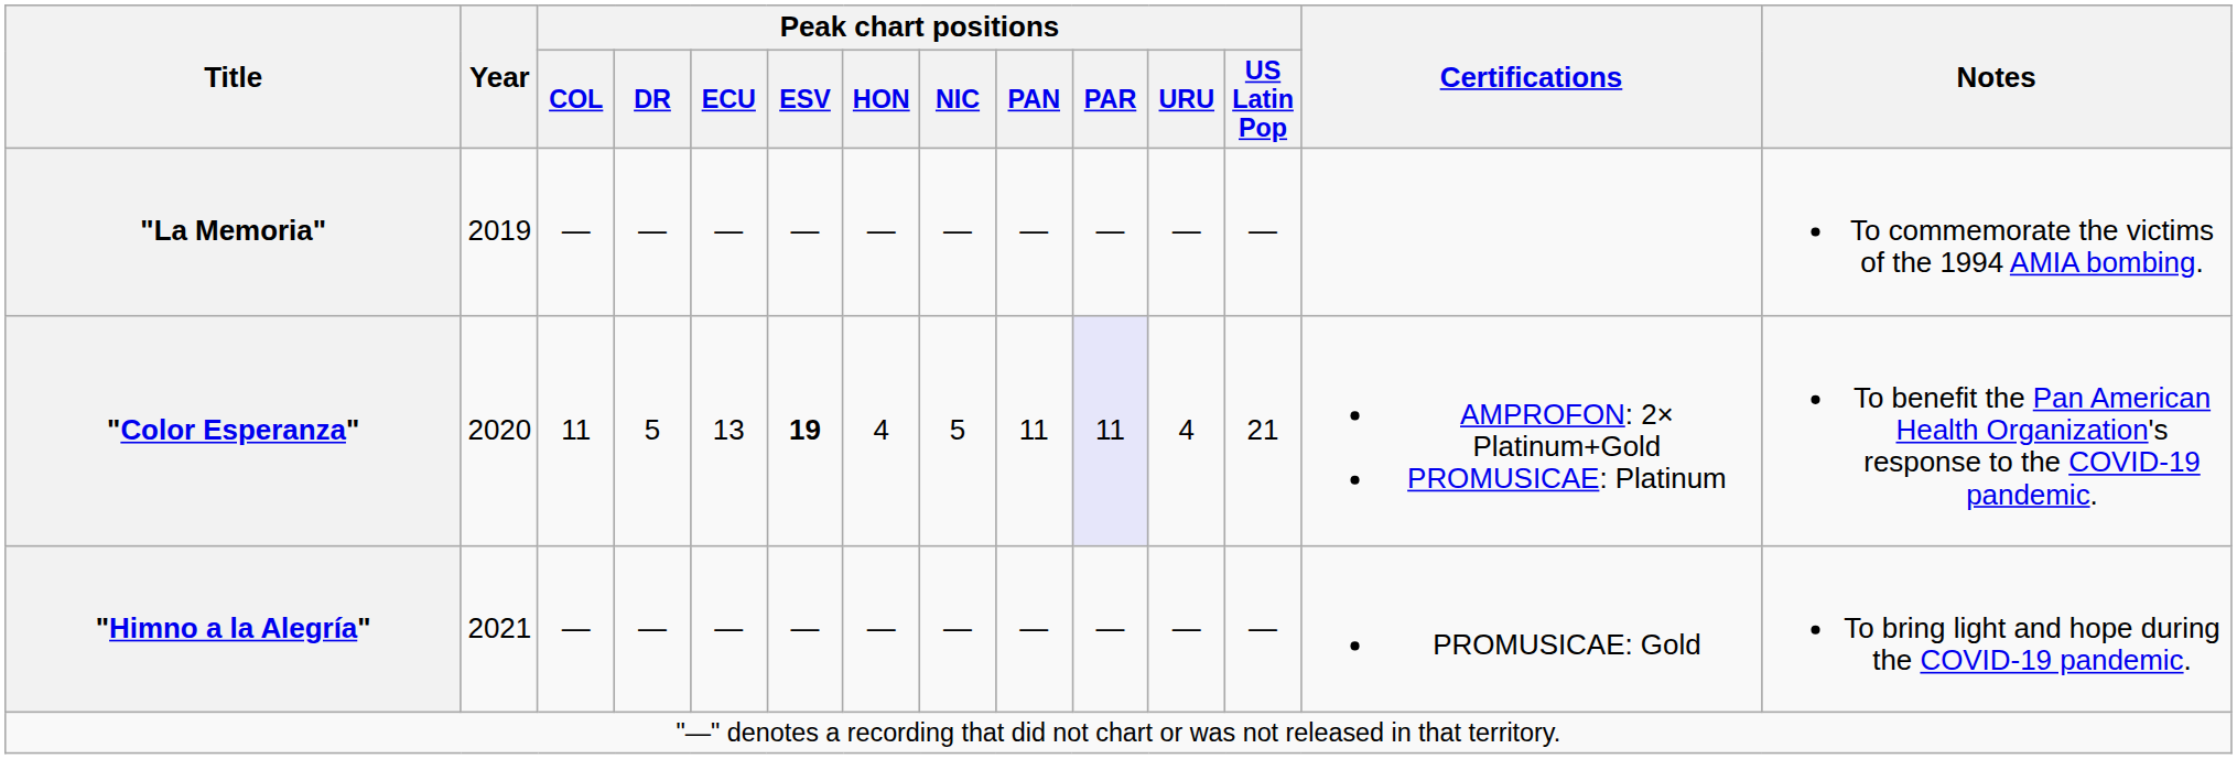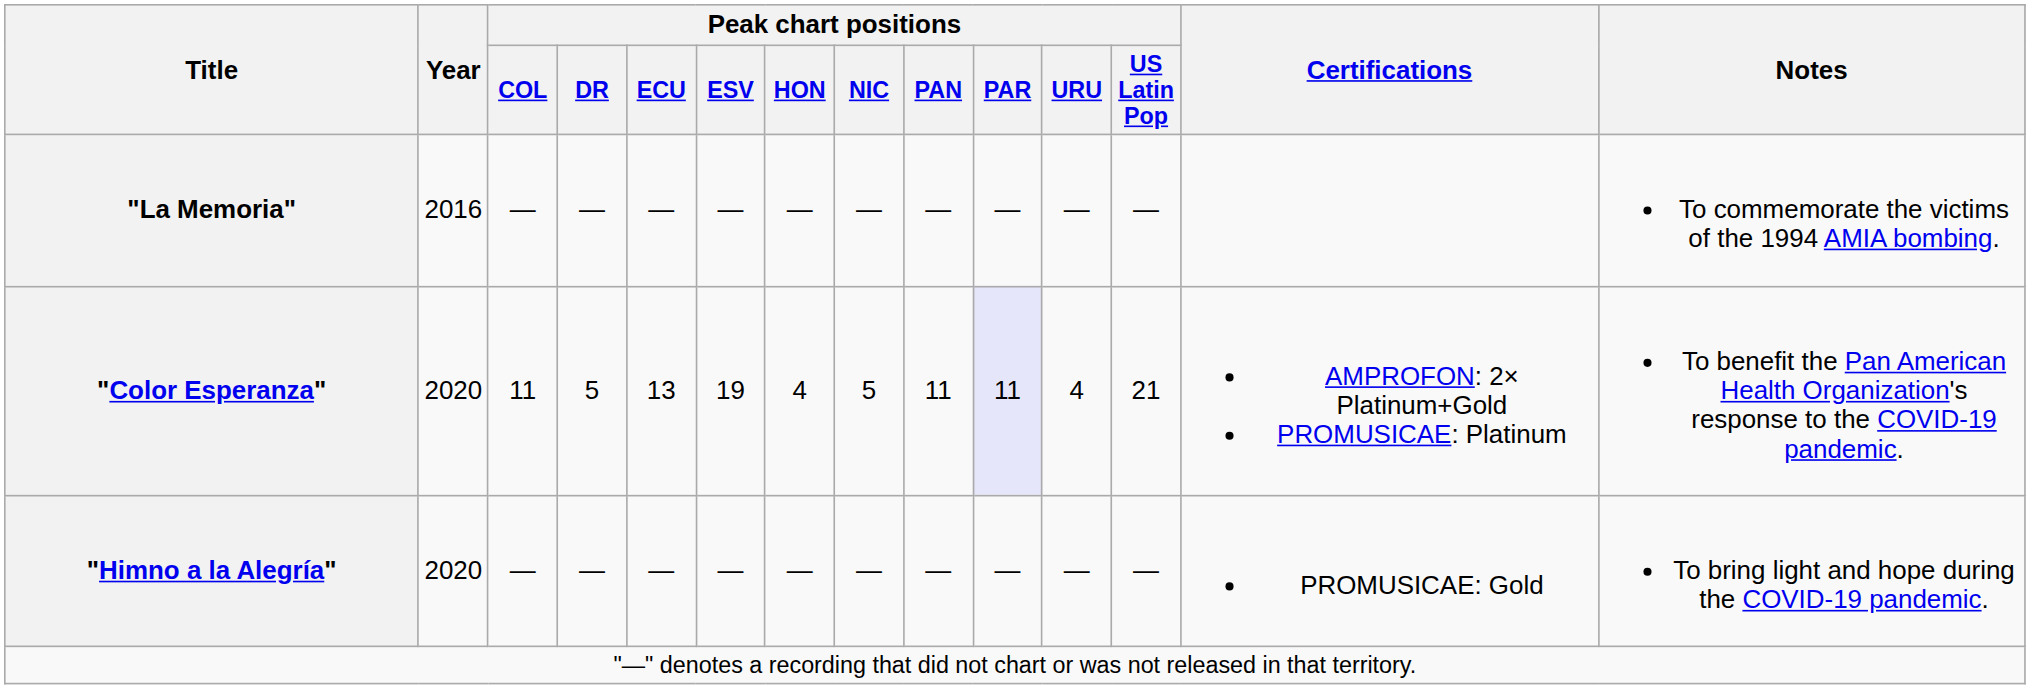 <table class="wikitable plainrowheaders" style="text-align:center;">
 <tr>
 <th scope="col" rowspan="2" style="width:15.5em;">Title</th>
 <th scope="col" rowspan="2" style="width:1em;">Year</th>
 <th scope="col" colspan="10">Peak chart positions</th>
 <th scope="col" rowspan="2"><a href='#'>Certifications</a></th>
 <th scope="col" rowspan="2" style="width:16em;">Notes</th>
 </tr>
 <tr>
 <th scope="col" style="width:2.5em;font-size:90%;"><a href='#'>COL</a><br></th>
 <th scope="col" style="width:2.5em;font-size:90%;"><a href='#'>DR</a><br></th>
 <th scope="col" style="width:2.5em;font-size:90%;"><a href='#'>ECU</a><br></th>
 <th scope="col" style="width:2.5em;font-size:90%;"><a href='#'>ESV</a><br></th>
 <th scope="col" style="width:2.5em;font-size:90%;"><a href='#'>HON</a><br></th>
 <th scope="col" style="width:2.5em;font-size:90%;"><a href='#'>NIC</a><br></th>
 <th scope="col" style="width:2.5em;font-size:90%;"><a href='#'>PAN</a><br></th>
 <th scope="col" style="width:2.5em;font-size:90%;"><a href='#'>PAR</a><br></th>
 <th scope="col" style="width:2.5em;font-size:90%;"><a href='#'>URU</a><br></th>
 <th scope="col" style="width:2.5em;font-size:90%;"><a href='#'>US<br>Latin<br>Pop</a><br></th>
 </tr>
 <tr>
 <th scope="row">"La Memoria"<br></th>
-<td>2019</td>
+<td>2016</td>
 <td>—</td>
 <td>—</td>
 <td>—</td>
 <td>—</td>
 <td>—</td>
 <td>—</td>
 <td>—</td>
 <td>—</td>
 <td>—</td>
 <td>—</td>
 <td></td>
 <td><br><ul><li>To commemorate the victims of the 1994 <a href='#'>AMIA bombing</a>.</li></ul></td>
 </tr>
 <tr>
 <th scope="row">"<a href='#'>Color Esperanza</a>"<br></th>
 <td>2020</td>
 <td>11</td>
 <td>5</td>
 <td>13</td>
-<td><strong>19</strong></td>
+<td>19</td>
 <td>4</td>
 <td>5</td>
 <td>11</td>
 <td style="background: lavender;">11</td>
 <td>4</td>
 <td>21</td>
 <td><br><ul><li><a href='#'>AMPROFON</a>: 2× Platinum+Gold</li><li><a href='#'>PROMUSICAE</a>: Platinum</li></ul></td>
 <td><br><ul><li>To benefit the <a href='#'>Pan American Health Organization</a>'s response to the <a href='#'>COVID-19 pandemic</a>.</li></ul></td>
 </tr>
 <tr>
 <th scope="row">"<a href='#'>Himno a la Alegría</a>"<br></th>
-<td>2021</td>
+<td>2020</td>
 <td>—</td>
 <td>—</td>
 <td>—</td>
 <td>—</td>
 <td>—</td>
 <td>—</td>
 <td>—</td>
 <td>—</td>
 <td>—</td>
 <td>—</td>
 <td><br><ul><li>PROMUSICAE: Gold</li></ul></td>
 <td><br><ul><li>To bring light and hope during the <a href='#'>COVID-19 pandemic</a>.</li></ul></td>
 </tr>
 <tr>
 <td colspan="14" style="font-size:90%">"—" denotes a recording that did not chart or was not released in that territory.</td>
 </tr>
 </table>
